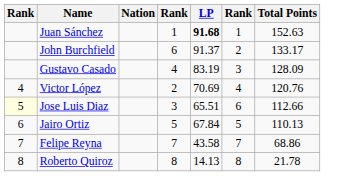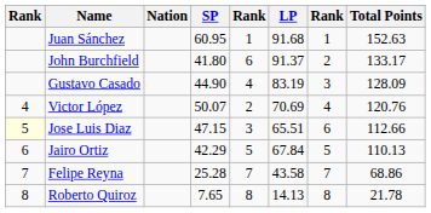 <table class="wikitable sortable">
 <tr>
 <th>Rank</th>
 <th>Name</th>
 <th>Nation</th>
+<th><a href='#'>SP</a></th>
 <th>Rank</th>
 <th><a href='#'>LP</a></th>
 <th>Rank</th>
 <th>Total Points</th>
 </tr>
 <tr align="center">
 <td></td>
 <td align=left><a href='#'>Juan Sánchez</a></td>
 <td align=left></td>
+<td>60.95</td>
 <td>1</td>
-<td><strong>91.68</strong></td>
+<td>91.68</td>
 <td>1</td>
 <td>152.63</td>
 </tr>
 <tr align="center">
 <td></td>
 <td align=left><a href='#'>John Burchfield</a></td>
 <td align=left></td>
+<td>41.80</td>
 <td>6</td>
 <td>91.37</td>
 <td>2</td>
 <td>133.17</td>
 </tr>
 <tr align="center">
 <td></td>
 <td align=left><a href='#'>Gustavo Casado</a></td>
 <td align=left></td>
+<td>44.90</td>
 <td>4</td>
 <td>83.19</td>
 <td>3</td>
 <td>128.09</td>
 </tr>
 <tr align="center">
 <td>4</td>
 <td align=left><a href='#'>Victor López</a></td>
 <td align=left></td>
+<td>50.07</td>
 <td>2</td>
 <td>70.69</td>
 <td>4</td>
 <td>120.76</td>
 </tr>
 <tr align="center">
 <td style="background: lightyellow;">5</td>
 <td align=left><a href='#'>Jose Luis Diaz</a></td>
 <td align=left></td>
+<td>47.15</td>
 <td>3</td>
 <td>65.51</td>
 <td>6</td>
 <td>112.66</td>
 </tr>
 <tr align="center">
 <td>6</td>
 <td align=left><a href='#'>Jairo Ortiz</a></td>
 <td align=left></td>
+<td>42.29</td>
 <td>5</td>
 <td>67.84</td>
 <td>5</td>
 <td>110.13</td>
 </tr>
 <tr align="center">
 <td>7</td>
 <td align=left><a href='#'>Felipe Reyna</a></td>
 <td align=left></td>
+<td>25.28</td>
 <td>7</td>
 <td>43.58</td>
 <td>7</td>
 <td>68.86</td>
 </tr>
 <tr align="center">
 <td>8</td>
 <td align=left><a href='#'>Roberto Quiroz</a></td>
 <td align=left></td>
+<td>7.65</td>
 <td>8</td>
 <td>14.13</td>
 <td>8</td>
 <td>21.78</td>
 </tr>
 </table>
